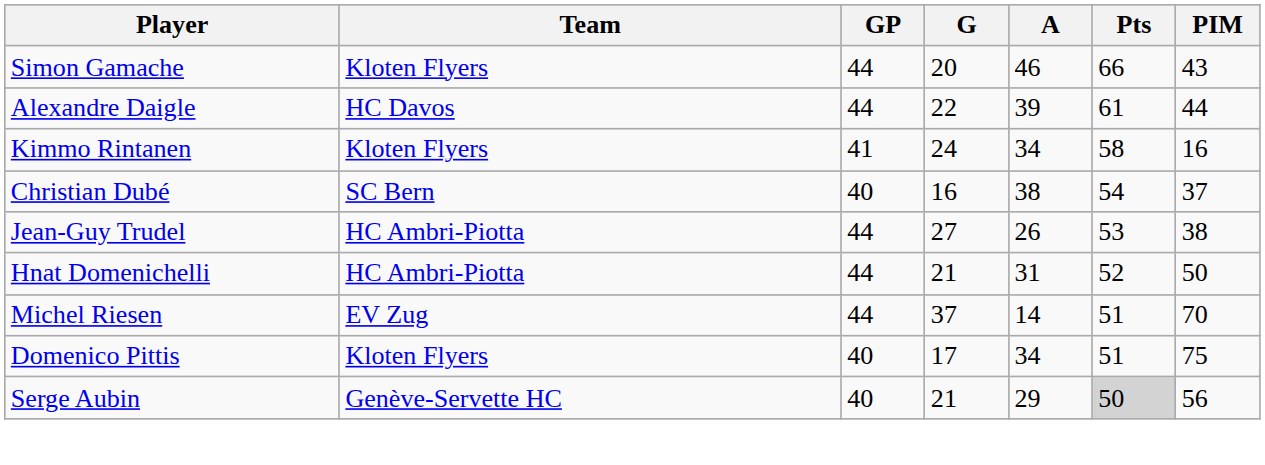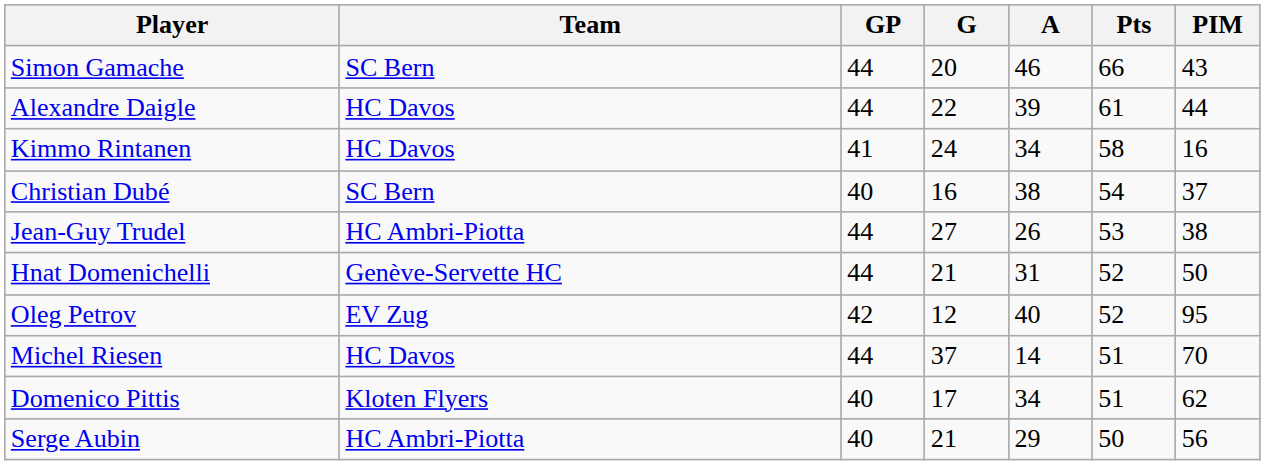 <table class="wikitable">
 <tr>
 <th bgcolor="#DDDDFF" width="20%">Player</th>
 <th bgcolor="#DDDDFF" width="30%">Team</th>
 <th bgcolor="#DDDDFF" width="5%">GP</th>
 <th bgcolor="#DDDDFF" width="5%">G</th>
 <th bgcolor="#DDDDFF" width="5%">A</th>
 <th bgcolor="#DDDDFF" width="5%">Pts</th>
 <th bgcolor="#DDDDFF" width="5%">PIM</th>
 </tr>
 <tr>
 <td><a href='#'>Simon Gamache</a></td>
-<td><a href='#'>Kloten Flyers</a></td>
+<td><a href='#'>SC Bern</a></td>
 <td>44</td>
 <td>20</td>
 <td>46</td>
 <td>66</td>
 <td>43</td>
 </tr>
 <tr>
 <td><a href='#'>Alexandre Daigle</a></td>
 <td><a href='#'>HC Davos</a></td>
 <td>44</td>
 <td>22</td>
 <td>39</td>
 <td>61</td>
 <td>44</td>
 </tr>
 <tr>
 <td><a href='#'>Kimmo Rintanen</a></td>
-<td><a href='#'>Kloten Flyers</a></td>
+<td><a href='#'>HC Davos</a></td>
 <td>41</td>
 <td>24</td>
 <td>34</td>
 <td>58</td>
 <td>16</td>
 </tr>
 <tr>
 <td><a href='#'>Christian Dubé</a></td>
 <td><a href='#'>SC Bern</a></td>
 <td>40</td>
 <td>16</td>
 <td>38</td>
 <td>54</td>
 <td>37</td>
 </tr>
 <tr>
 <td><a href='#'>Jean-Guy Trudel</a></td>
 <td><a href='#'>HC Ambri-Piotta</a></td>
 <td>44</td>
 <td>27</td>
 <td>26</td>
 <td>53</td>
 <td>38</td>
 </tr>
 <tr>
 <td><a href='#'>Hnat Domenichelli</a></td>
-<td><a href='#'>HC Ambri-Piotta</a></td>
+<td><a href='#'>Genève-Servette HC</a></td>
 <td>44</td>
 <td>21</td>
 <td>31</td>
 <td>52</td>
 <td>50</td>
 </tr>
 <tr>
+<td><a href='#'>Oleg Petrov</a></td>
+<td><a href='#'>EV Zug</a></td>
+<td>42</td>
+<td>12</td>
+<td>40</td>
+<td>52</td>
+<td>95</td>
+</tr>
+<tr>
 <td><a href='#'>Michel Riesen</a></td>
-<td><a href='#'>EV Zug</a></td>
+<td><a href='#'>HC Davos</a></td>
 <td>44</td>
 <td>37</td>
 <td>14</td>
 <td>51</td>
 <td>70</td>
 </tr>
 <tr>
 <td><a href='#'>Domenico Pittis</a></td>
 <td><a href='#'>Kloten Flyers</a></td>
 <td>40</td>
 <td>17</td>
 <td>34</td>
 <td>51</td>
-<td>75</td>
+<td>62</td>
 </tr>
 <tr>
 <td><a href='#'>Serge Aubin</a></td>
-<td><a href='#'>Genève-Servette HC</a></td>
+<td><a href='#'>HC Ambri-Piotta</a></td>
 <td>40</td>
 <td>21</td>
 <td>29</td>
-<td style="background: lightgrey;">50</td>
+<td>50</td>
 <td>56</td>
 </tr>
 </table>
